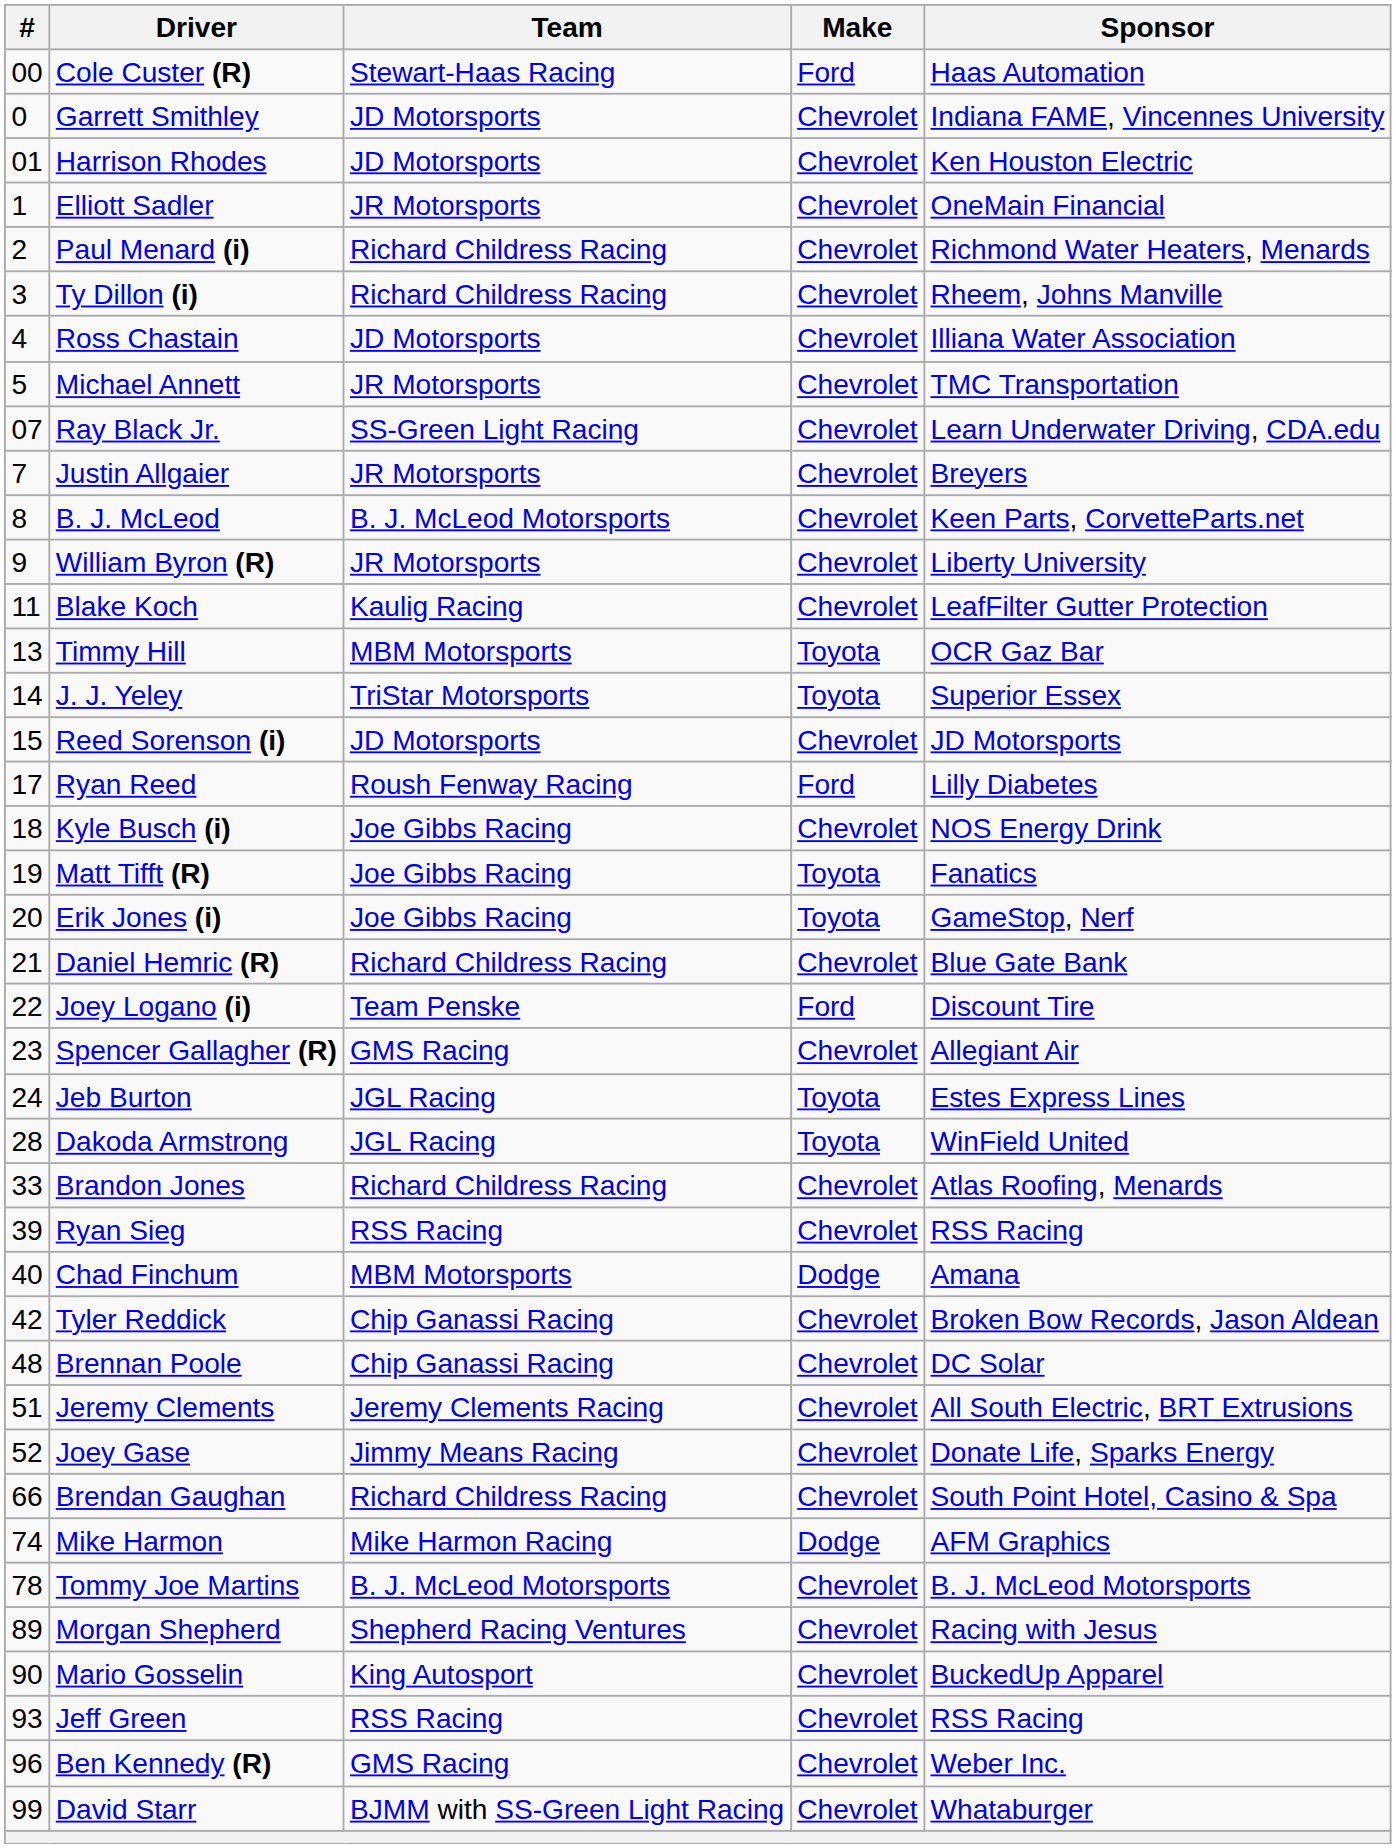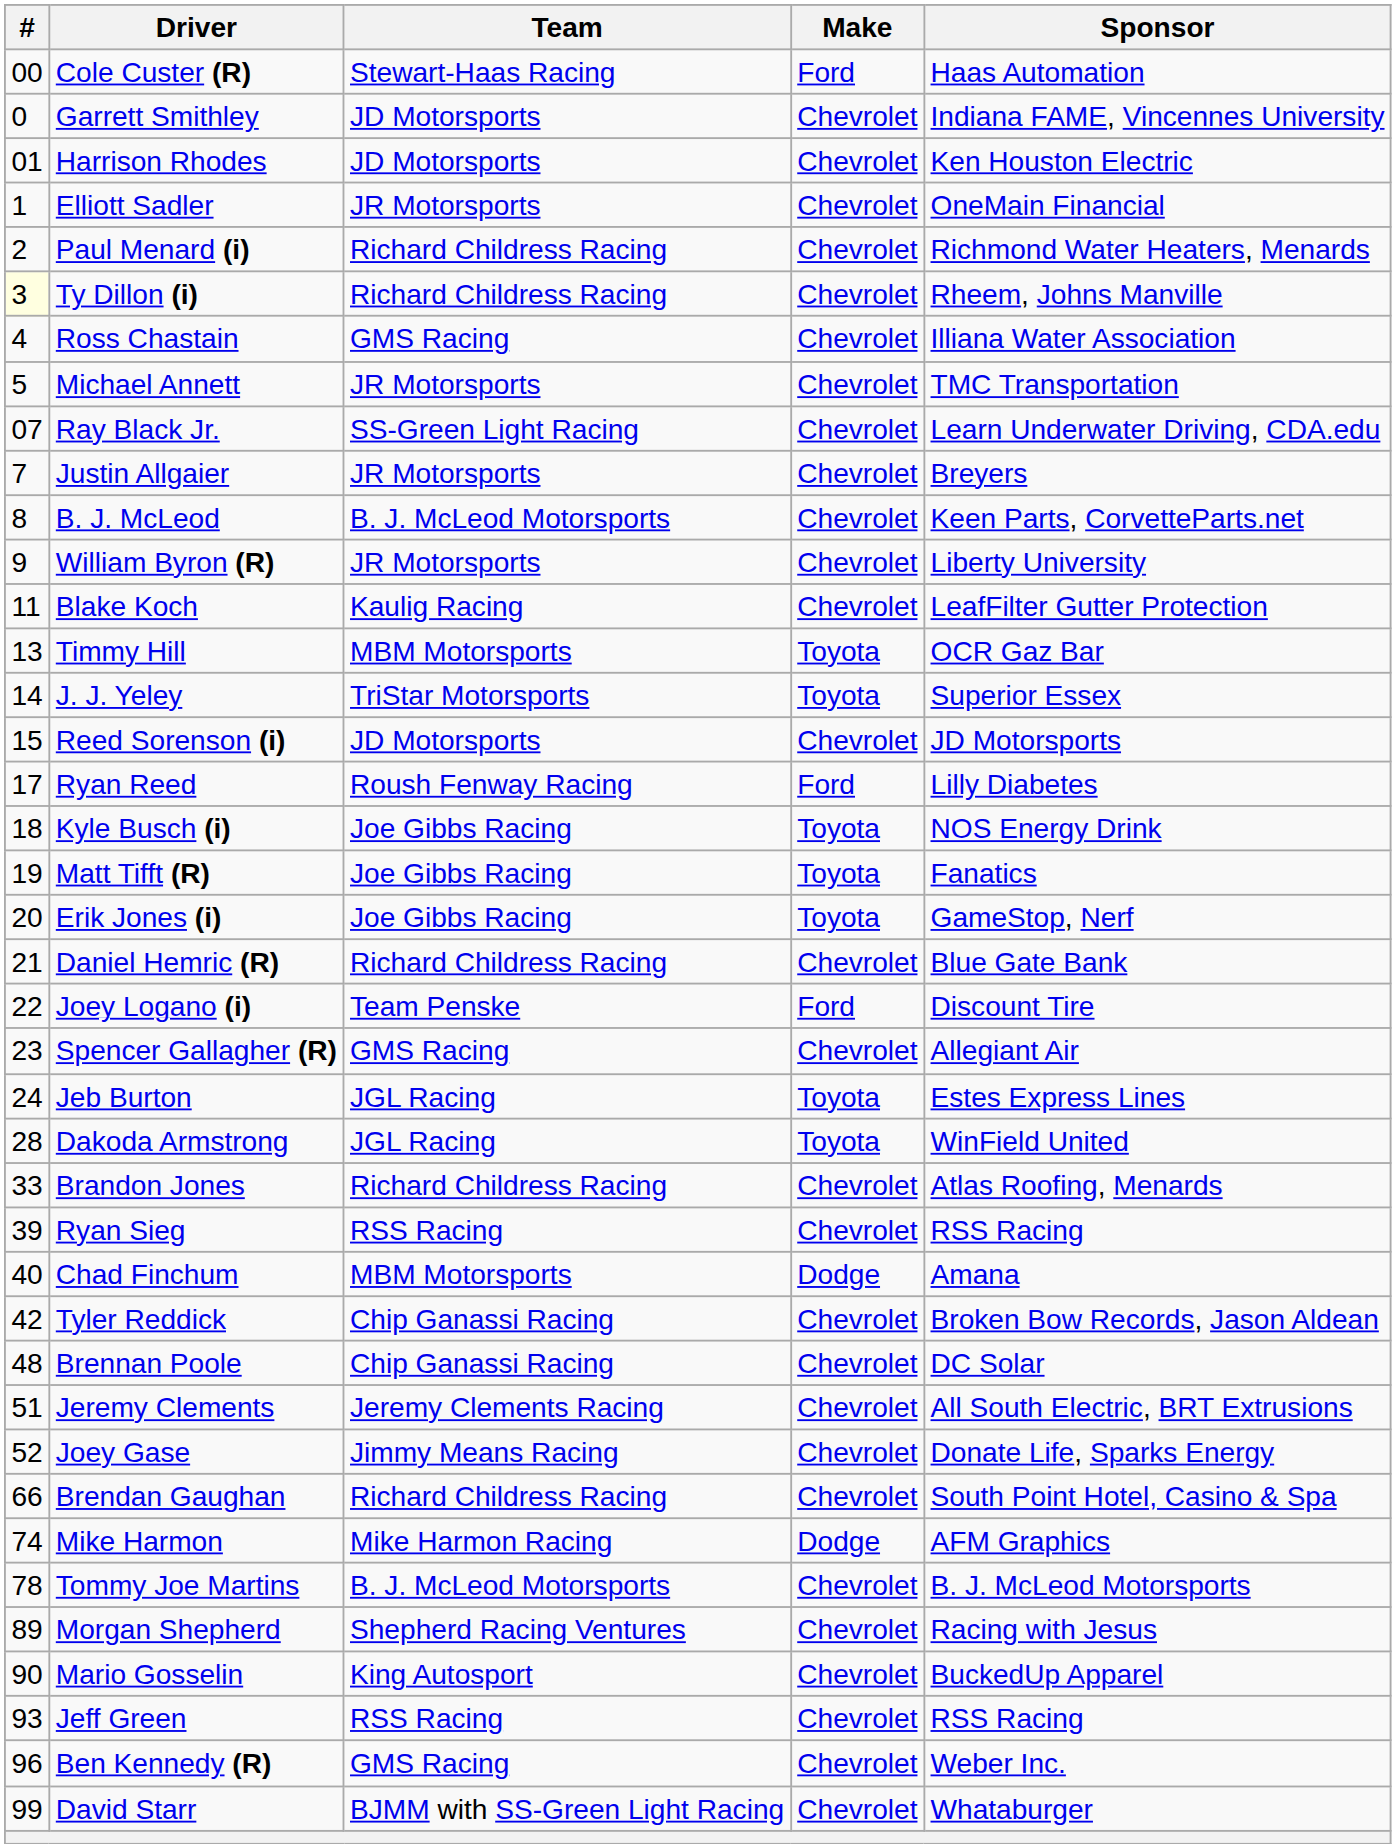 <table class="wikitable" style="font-size:95%">
 <tr>
 <th>#</th>
 <th>Driver</th>
 <th>Team</th>
 <th>Make</th>
 <th>Sponsor</th>
 </tr>
 <tr>
 <td>00</td>
 <td><a href='#'>Cole Custer</a> <strong>(R)</strong></td>
 <td><a href='#'>Stewart-Haas Racing</a></td>
 <td><a href='#'>Ford</a></td>
 <td><a href='#'>Haas Automation</a></td>
 </tr>
 <tr>
 <td>0</td>
 <td><a href='#'>Garrett Smithley</a></td>
 <td><a href='#'>JD Motorsports</a></td>
 <td><a href='#'>Chevrolet</a></td>
 <td><a href='#'>Indiana FAME</a>, <a href='#'>Vincennes University</a></td>
 </tr>
 <tr>
 <td>01</td>
 <td><a href='#'>Harrison Rhodes</a></td>
 <td><a href='#'>JD Motorsports</a></td>
 <td><a href='#'>Chevrolet</a></td>
 <td><a href='#'>Ken Houston Electric</a></td>
 </tr>
 <tr>
 <td>1</td>
 <td><a href='#'>Elliott Sadler</a></td>
 <td><a href='#'>JR Motorsports</a></td>
 <td><a href='#'>Chevrolet</a></td>
 <td><a href='#'>OneMain Financial</a></td>
 </tr>
 <tr>
 <td>2</td>
 <td><a href='#'>Paul Menard</a> <strong>(i)</strong></td>
 <td><a href='#'>Richard Childress Racing</a></td>
 <td><a href='#'>Chevrolet</a></td>
 <td><a href='#'>Richmond Water Heaters</a>, <a href='#'>Menards</a></td>
 </tr>
 <tr>
-<td>3</td>
+<td style="background: lightyellow;">3</td>
 <td><a href='#'>Ty Dillon</a> <strong>(i)</strong></td>
 <td><a href='#'>Richard Childress Racing</a></td>
 <td><a href='#'>Chevrolet</a></td>
 <td><a href='#'>Rheem</a>, <a href='#'>Johns Manville</a></td>
 </tr>
 <tr>
 <td>4</td>
 <td><a href='#'>Ross Chastain</a></td>
-<td><a href='#'>JD Motorsports</a></td>
+<td><a href='#'>GMS Racing</a></td>
 <td><a href='#'>Chevrolet</a></td>
 <td><a href='#'>Illiana Water Association</a></td>
 </tr>
 <tr>
 <td>5</td>
 <td><a href='#'>Michael Annett</a></td>
 <td><a href='#'>JR Motorsports</a></td>
 <td><a href='#'>Chevrolet</a></td>
 <td><a href='#'>TMC Transportation</a></td>
 </tr>
 <tr>
 <td>07</td>
 <td><a href='#'>Ray Black Jr.</a></td>
 <td><a href='#'>SS-Green Light Racing</a></td>
 <td><a href='#'>Chevrolet</a></td>
 <td><a href='#'>Learn Underwater Driving</a>, <a href='#'>CDA.edu</a></td>
 </tr>
 <tr>
 <td>7</td>
 <td><a href='#'>Justin Allgaier</a></td>
 <td><a href='#'>JR Motorsports</a></td>
 <td><a href='#'>Chevrolet</a></td>
 <td><a href='#'>Breyers</a></td>
 </tr>
 <tr>
 <td>8</td>
 <td><a href='#'>B. J. McLeod</a></td>
 <td><a href='#'>B. J. McLeod Motorsports</a></td>
 <td><a href='#'>Chevrolet</a></td>
 <td><a href='#'>Keen Parts</a>, <a href='#'>CorvetteParts.net</a></td>
 </tr>
 <tr>
 <td>9</td>
 <td><a href='#'>William Byron</a> <strong>(R)</strong></td>
 <td><a href='#'>JR Motorsports</a></td>
 <td><a href='#'>Chevrolet</a></td>
 <td><a href='#'>Liberty University</a></td>
 </tr>
 <tr>
 <td>11</td>
 <td><a href='#'>Blake Koch</a></td>
 <td><a href='#'>Kaulig Racing</a></td>
 <td><a href='#'>Chevrolet</a></td>
 <td><a href='#'>LeafFilter Gutter Protection</a></td>
 </tr>
 <tr>
 <td>13</td>
 <td><a href='#'>Timmy Hill</a></td>
 <td><a href='#'>MBM Motorsports</a></td>
 <td><a href='#'>Toyota</a></td>
 <td><a href='#'>OCR Gaz Bar</a></td>
 </tr>
 <tr>
 <td>14</td>
 <td><a href='#'>J. J. Yeley</a></td>
 <td><a href='#'>TriStar Motorsports</a></td>
 <td><a href='#'>Toyota</a></td>
 <td><a href='#'>Superior Essex</a></td>
 </tr>
 <tr>
 <td>15</td>
 <td><a href='#'>Reed Sorenson</a> <strong>(i)</strong></td>
 <td><a href='#'>JD Motorsports</a></td>
 <td><a href='#'>Chevrolet</a></td>
 <td><a href='#'>JD Motorsports</a></td>
 </tr>
 <tr>
 <td>17</td>
 <td><a href='#'>Ryan Reed</a></td>
 <td><a href='#'>Roush Fenway Racing</a></td>
 <td><a href='#'>Ford</a></td>
 <td><a href='#'>Lilly Diabetes</a></td>
 </tr>
 <tr>
 <td>18</td>
 <td><a href='#'>Kyle Busch</a> <strong>(i)</strong></td>
 <td><a href='#'>Joe Gibbs Racing</a></td>
-<td><a href='#'>Chevrolet</a></td>
+<td><a href='#'>Toyota</a></td>
 <td><a href='#'>NOS Energy Drink</a></td>
 </tr>
 <tr>
 <td>19</td>
 <td><a href='#'>Matt Tifft</a> <strong>(R)</strong></td>
 <td><a href='#'>Joe Gibbs Racing</a></td>
 <td><a href='#'>Toyota</a></td>
 <td><a href='#'>Fanatics</a></td>
 </tr>
 <tr>
 <td>20</td>
 <td><a href='#'>Erik Jones</a> <strong>(i)</strong></td>
 <td><a href='#'>Joe Gibbs Racing</a></td>
 <td><a href='#'>Toyota</a></td>
 <td><a href='#'>GameStop</a>, <a href='#'>Nerf</a></td>
 </tr>
 <tr>
 <td>21</td>
 <td><a href='#'>Daniel Hemric</a> <strong>(R)</strong></td>
 <td><a href='#'>Richard Childress Racing</a></td>
 <td><a href='#'>Chevrolet</a></td>
 <td><a href='#'>Blue Gate Bank</a></td>
 </tr>
 <tr>
 <td>22</td>
 <td><a href='#'>Joey Logano</a> <strong>(i)</strong></td>
 <td><a href='#'>Team Penske</a></td>
 <td><a href='#'>Ford</a></td>
 <td><a href='#'>Discount Tire</a></td>
 </tr>
 <tr>
 <td>23</td>
 <td><a href='#'>Spencer Gallagher</a> <strong>(R)</strong></td>
 <td><a href='#'>GMS Racing</a></td>
 <td><a href='#'>Chevrolet</a></td>
 <td><a href='#'>Allegiant Air</a></td>
 </tr>
 <tr>
 <td>24</td>
 <td><a href='#'>Jeb Burton</a></td>
 <td><a href='#'>JGL Racing</a></td>
 <td><a href='#'>Toyota</a></td>
 <td><a href='#'>Estes Express Lines</a></td>
 </tr>
 <tr>
 <td>28</td>
 <td><a href='#'>Dakoda Armstrong</a></td>
 <td><a href='#'>JGL Racing</a></td>
 <td><a href='#'>Toyota</a></td>
 <td><a href='#'>WinField United</a></td>
 </tr>
 <tr>
 <td>33</td>
 <td><a href='#'>Brandon Jones</a></td>
 <td><a href='#'>Richard Childress Racing</a></td>
 <td><a href='#'>Chevrolet</a></td>
 <td><a href='#'>Atlas Roofing</a>, <a href='#'>Menards</a></td>
 </tr>
 <tr>
 <td>39</td>
 <td><a href='#'>Ryan Sieg</a></td>
 <td><a href='#'>RSS Racing</a></td>
 <td><a href='#'>Chevrolet</a></td>
 <td><a href='#'>RSS Racing</a></td>
 </tr>
 <tr>
 <td>40</td>
 <td><a href='#'>Chad Finchum</a></td>
 <td><a href='#'>MBM Motorsports</a></td>
 <td><a href='#'>Dodge</a></td>
 <td><a href='#'>Amana</a></td>
 </tr>
 <tr>
 <td>42</td>
 <td><a href='#'>Tyler Reddick</a></td>
 <td><a href='#'>Chip Ganassi Racing</a></td>
 <td><a href='#'>Chevrolet</a></td>
 <td><a href='#'>Broken Bow Records</a>, <a href='#'>Jason Aldean</a></td>
 </tr>
 <tr>
 <td>48</td>
 <td><a href='#'>Brennan Poole</a></td>
 <td><a href='#'>Chip Ganassi Racing</a></td>
 <td><a href='#'>Chevrolet</a></td>
 <td><a href='#'>DC Solar</a></td>
 </tr>
 <tr>
 <td>51</td>
 <td><a href='#'>Jeremy Clements</a></td>
 <td><a href='#'>Jeremy Clements Racing</a></td>
 <td><a href='#'>Chevrolet</a></td>
 <td><a href='#'>All South Electric</a>, <a href='#'>BRT Extrusions</a></td>
 </tr>
 <tr>
 <td>52</td>
 <td><a href='#'>Joey Gase</a></td>
 <td><a href='#'>Jimmy Means Racing</a></td>
 <td><a href='#'>Chevrolet</a></td>
 <td><a href='#'>Donate Life</a>, <a href='#'>Sparks Energy</a></td>
 </tr>
 <tr>
 <td>66</td>
 <td><a href='#'>Brendan Gaughan</a></td>
 <td><a href='#'>Richard Childress Racing</a></td>
 <td><a href='#'>Chevrolet</a></td>
 <td><a href='#'>South Point Hotel, Casino & Spa</a></td>
 </tr>
 <tr>
 <td>74</td>
 <td><a href='#'>Mike Harmon</a></td>
 <td><a href='#'>Mike Harmon Racing</a></td>
 <td><a href='#'>Dodge</a></td>
 <td><a href='#'>AFM Graphics</a></td>
 </tr>
 <tr>
 <td>78</td>
 <td><a href='#'>Tommy Joe Martins</a></td>
 <td><a href='#'>B. J. McLeod Motorsports</a></td>
 <td><a href='#'>Chevrolet</a></td>
 <td><a href='#'>B. J. McLeod Motorsports</a></td>
 </tr>
 <tr>
 <td>89</td>
 <td><a href='#'>Morgan Shepherd</a></td>
 <td><a href='#'>Shepherd Racing Ventures</a></td>
 <td><a href='#'>Chevrolet</a></td>
 <td><a href='#'>Racing with Jesus</a></td>
 </tr>
 <tr>
 <td>90</td>
 <td><a href='#'>Mario Gosselin</a></td>
 <td><a href='#'>King Autosport</a></td>
 <td><a href='#'>Chevrolet</a></td>
 <td><a href='#'>BuckedUp Apparel</a></td>
 </tr>
 <tr>
 <td>93</td>
 <td><a href='#'>Jeff Green</a></td>
 <td><a href='#'>RSS Racing</a></td>
 <td><a href='#'>Chevrolet</a></td>
 <td><a href='#'>RSS Racing</a></td>
 </tr>
 <tr>
 <td>96</td>
 <td><a href='#'>Ben Kennedy</a> <strong>(R)</strong></td>
 <td><a href='#'>GMS Racing</a></td>
 <td><a href='#'>Chevrolet</a></td>
 <td><a href='#'>Weber Inc.</a></td>
 </tr>
 <tr>
 <td>99</td>
 <td><a href='#'>David Starr</a></td>
 <td><a href='#'>BJMM</a> with <a href='#'>SS-Green Light Racing</a></td>
 <td><a href='#'>Chevrolet</a></td>
 <td><a href='#'>Whataburger</a></td>
 </tr>
 <tr>
 <th colspan="5"></th>
 </tr>
 </table>
